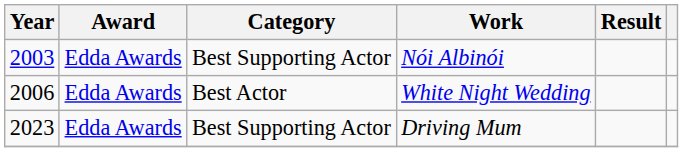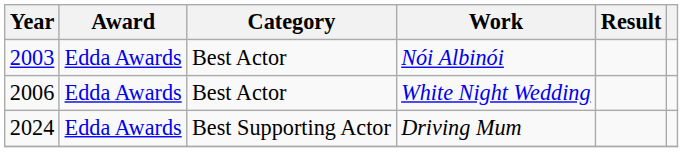 <table class="wikitable sortable">
 <tr>
 <th>Year</th>
 <th>Award</th>
 <th>Category</th>
 <th>Work</th>
 <th>Result</th>
 <th></th>
 </tr>
 <tr>
 <td><a href='#'>2003</a></td>
 <td><a href='#'>Edda Awards</a></td>
-<td>Best Supporting Actor</td>
+<td>Best Actor</td>
 <td><em><a href='#'>Nói Albinói</a></em></td>
 <td></td>
 <td></td>
 </tr>
 <tr>
 <td>2006</td>
 <td><a href='#'>Edda Awards</a></td>
 <td>Best Actor</td>
 <td><em><a href='#'>White Night Wedding</a></em></td>
 <td></td>
 <td></td>
 </tr>
 <tr>
-<td>2023</td>
+<td>2024</td>
 <td><a href='#'>Edda Awards</a></td>
 <td>Best Supporting Actor</td>
 <td><em>Driving Mum</em></td>
 <td></td>
 <td></td>
 </tr>
 <tr>
 </tr>
 </table>
